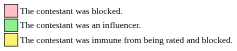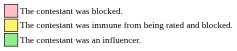 <table class="toccolours" style="font-size: 90%; white-space: nowrap">
 <tr>
 <td style="background:pink; border:1px solid black">     </td>
 <td>The contestant was blocked.</td>
 </tr>
 <tr>
+<td style="background:#fbf373; border:1px solid black">     </td>
+<td>The contestant was immune from being rated and blocked.</td>
+</tr>
+<tr>
 <td style="background:lightgreen; border:1px solid black">     </td>
 <td>The contestant was an influencer.</td>
 </tr>
-<tr>
-<td style="background:#fbf373; border:1px solid black">     </td>
-<td>The contestant was immune from being rated and blocked.</td>
-</tr>
 </table>
